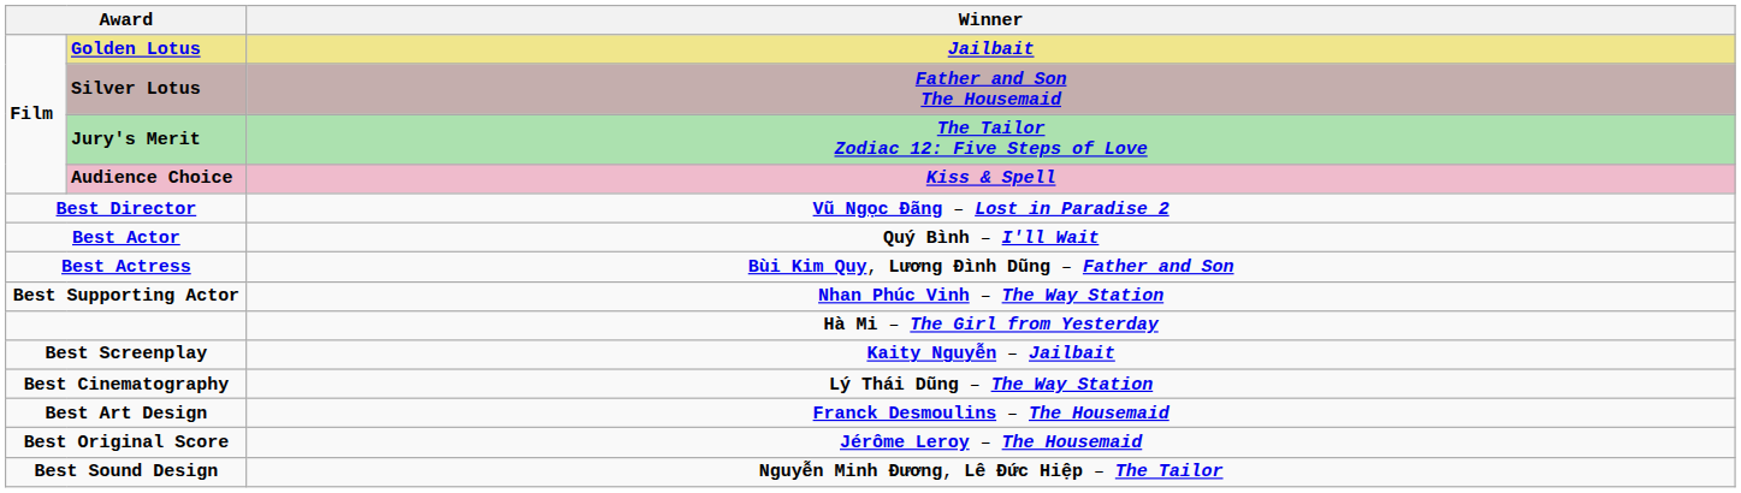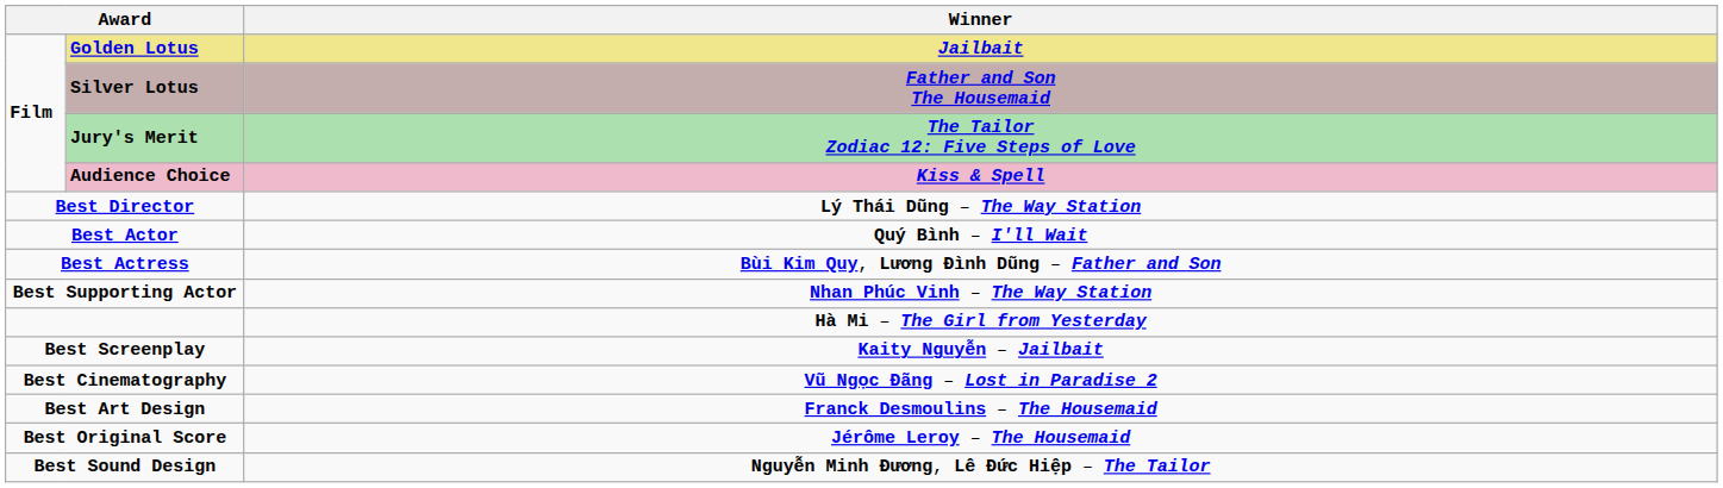 <table class=wikitable>
 <tr>
 <th width="12%" colspan="2">Award</th>
 <th width="76%">Winner</th>
 </tr>
 <tr>
 <td rowspan="4"><strong>Film</strong></td>
 <td style="background:#F0E68C"><strong><a href='#'>Golden Lotus</a></strong></td>
 <td style="background:#F0E68C" align=center><strong><em><a href='#'>Jailbait</a></em></strong></td>
 </tr>
 <tr>
 <td style="background:#C4AEAD"><strong>Silver Lotus</strong></td>
 <td style="background:#C4AEAD" align=center><strong><em><a href='#'>Father and Son</a></em></strong><br><strong><em><a href='#'>The Housemaid</a></em></strong></td>
 </tr>
 <tr>
 <td style="background:#ACE1AF"><strong>Jury's Merit</strong></td>
 <td style="background:#ACE1AF" align=center><strong><em><a href='#'>The Tailor</a></em></strong><br><strong><em><a href='#'>Zodiac 12: Five Steps of Love</a></em></strong></td>
 </tr>
 <tr>
 <td style="background:#EFBBCC"><strong>Audience Choice</strong></td>
 <td style="background:#EFBBCC" align=center><strong><em><a href='#'>Kiss & Spell</a></em></strong></td>
 </tr>
 <tr>
 <td colspan="2" align=center><strong><a href='#'>Best Director</a></strong></td>
-<td align=center><strong><a href='#'>Vũ Ngọc Đãng</a></strong> – <strong><em><a href='#'>Lost in Paradise 2</a></em></strong></td>
+<td align=center><strong>Lý Thái Dũng</strong> – <strong><em><a href='#'>The Way Station</a></em></strong></td>
 </tr>
 <tr>
 <td colspan="2" align=center><strong><a href='#'>Best Actor</a></strong></td>
 <td align=center><strong>Quý Bình</strong> – <strong><em><a href='#'>I'll Wait</a></em></strong></td>
 </tr>
 <tr>
 <td colspan="2" align=center><strong><a href='#'>Best Actress</a></strong></td>
 <td align=center><strong><a href='#'>Bùi Kim Quy</a></strong>, <strong>Lương Đình Dũng</strong> – <strong><em><a href='#'>Father and Son</a></em></strong></td>
 </tr>
 <tr>
 <td colspan="2" align=center><strong>Best Supporting Actor</strong></td>
 <td align=center><strong><a href='#'>Nhan Phúc Vinh</a></strong> – <strong><em><a href='#'>The Way Station</a></em></strong></td>
 </tr>
 <tr>
 <td colspan="2" align=center><strong></strong></td>
 <td align=center><strong>Hà Mi</strong> – <strong><em><a href='#'>The Girl from Yesterday</a></em></strong></td>
 </tr>
 <tr>
 <td colspan="2" align=center><strong>Best Screenplay</strong></td>
 <td align=center><strong><a href='#'>Kaity Nguyễn</a></strong> – <strong><em><a href='#'>Jailbait</a></em></strong></td>
 </tr>
 <tr>
 <td colspan="2" align=center><strong>Best Cinematography</strong></td>
-<td align=center><strong>Lý Thái Dũng</strong> – <strong><em><a href='#'>The Way Station</a></em></strong></td>
+<td align=center><strong><a href='#'>Vũ Ngọc Đãng</a></strong> – <strong><em><a href='#'>Lost in Paradise 2</a></em></strong></td>
 </tr>
 <tr>
 <td colspan="2" align=center><strong>Best Art Design</strong></td>
 <td align=center><strong><a href='#'>Franck Desmoulins</a></strong> – <strong><em><a href='#'>The Housemaid</a></em></strong></td>
 </tr>
 <tr>
 <td colspan="2" align=center><strong>Best Original Score</strong></td>
 <td align=center><strong><a href='#'>Jérôme Leroy</a></strong> – <strong><em><a href='#'>The Housemaid</a></em></strong></td>
 </tr>
 <tr>
 <td colspan="2" align=center><strong>Best Sound Design</strong></td>
 <td align=center><strong>Nguyễn Minh Đương</strong>, <strong>Lê Đức Hiệp</strong> – <strong><em><a href='#'>The Tailor</a></em></strong></td>
 </tr>
 </table>
